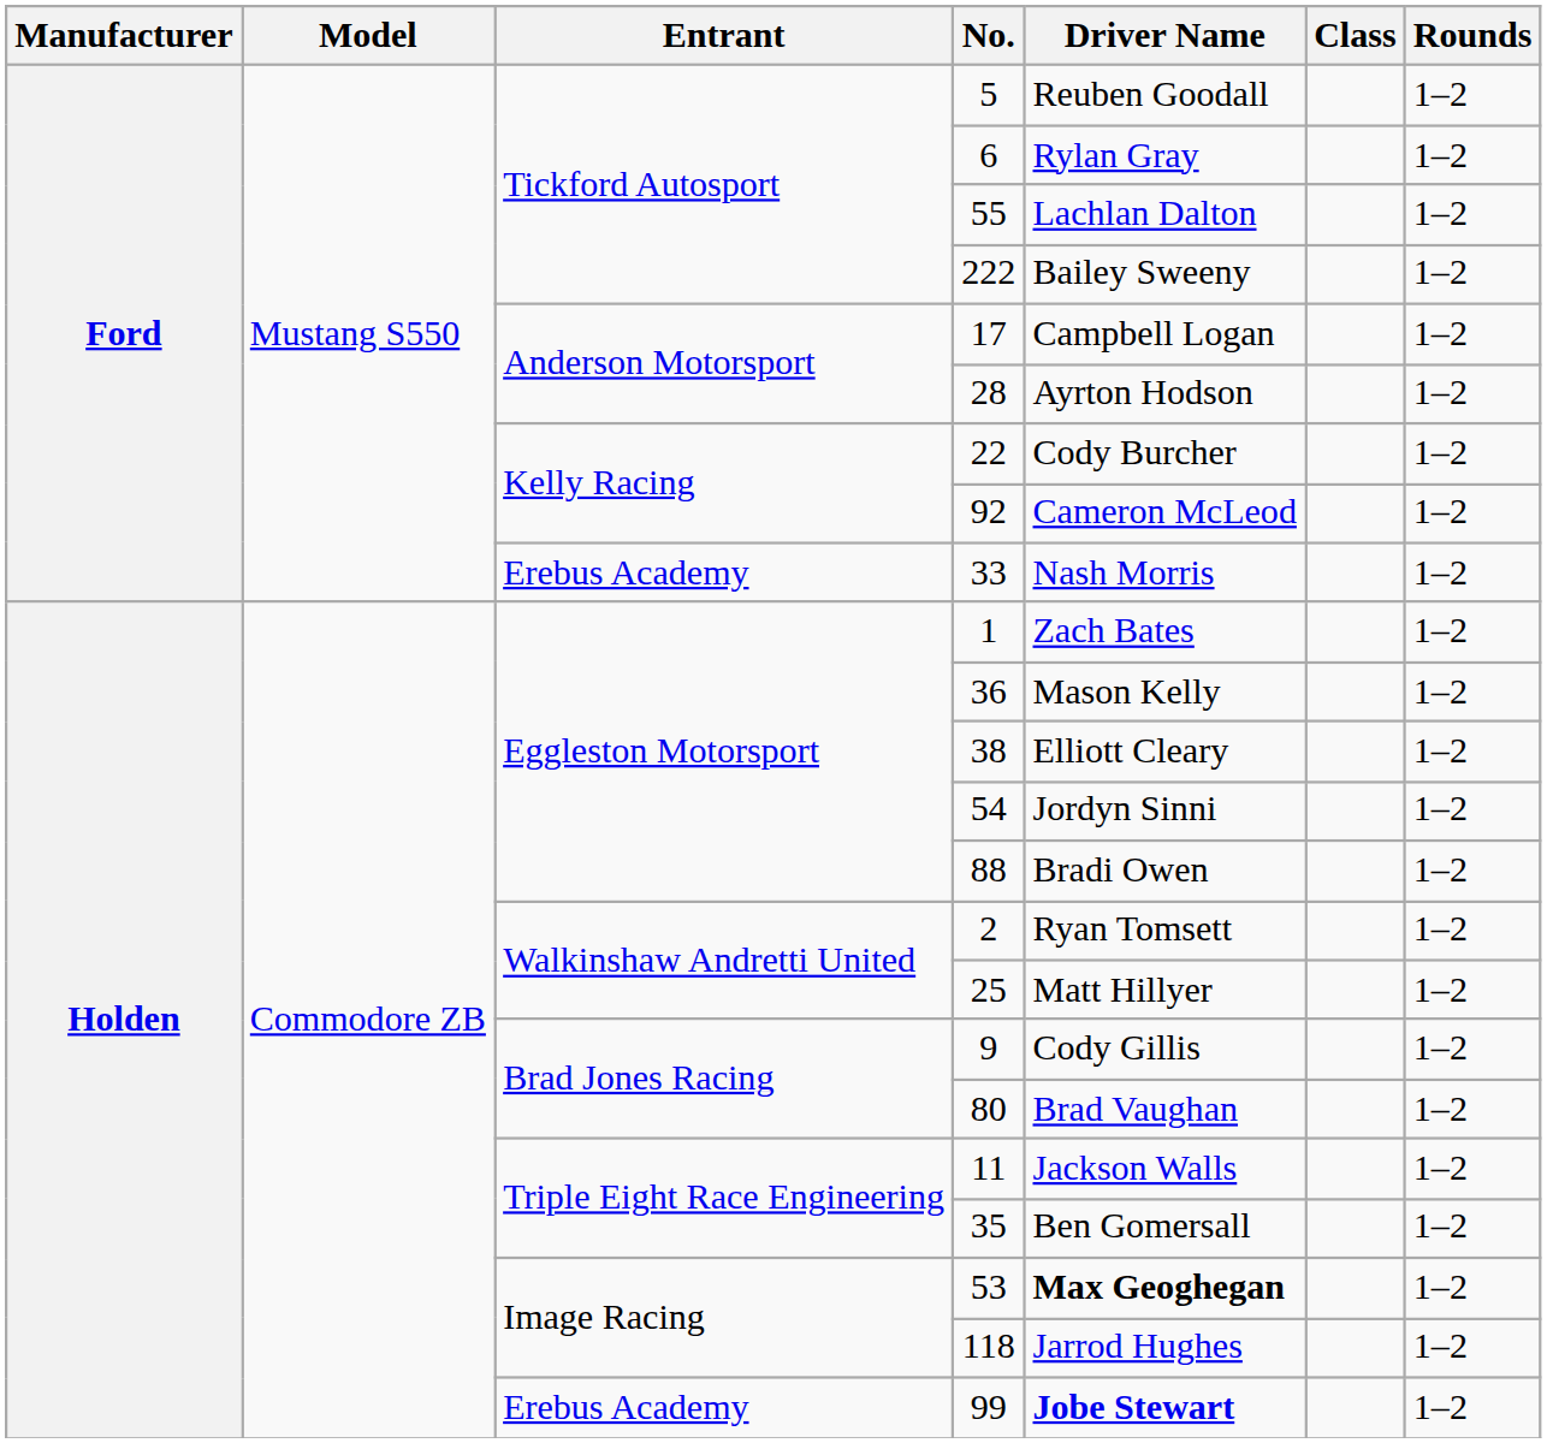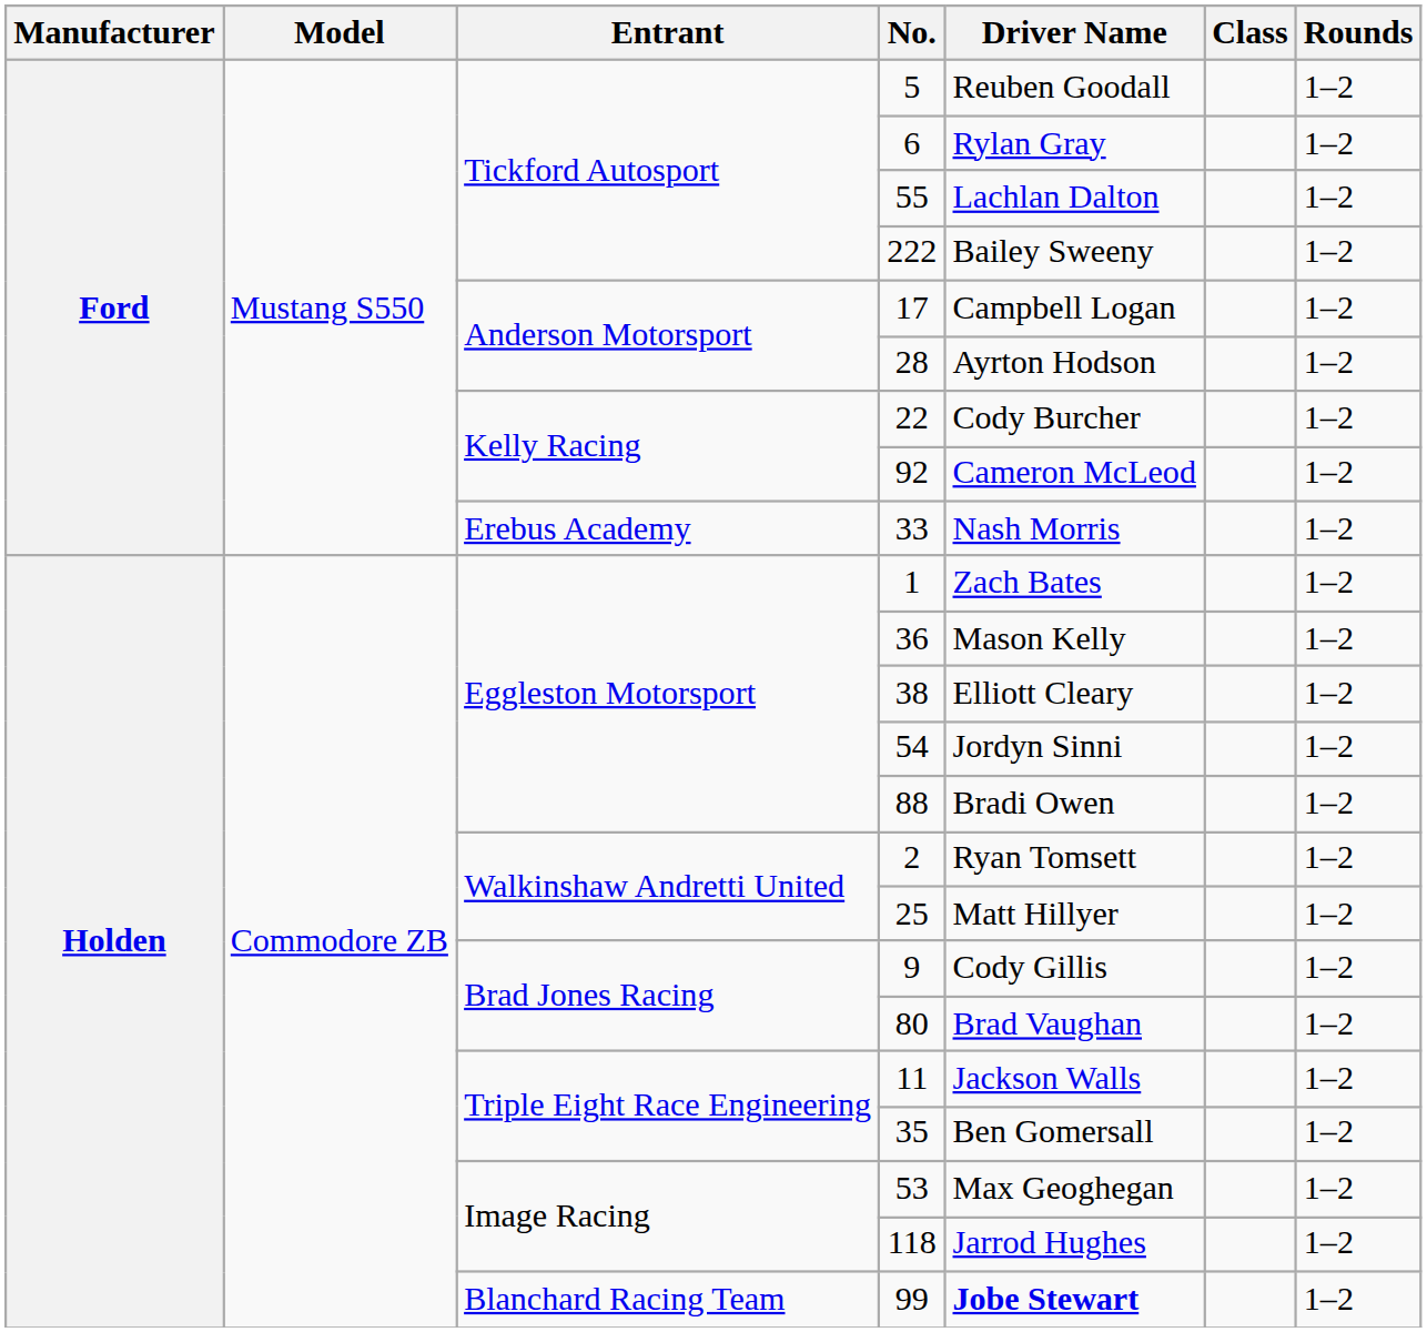 <table class="wikitable" style=font-size:85%;>
 <tr>
 <th>Manufacturer</th>
 <th>Model</th>
 <th>Entrant</th>
 <th>No.</th>
 <th>Driver Name</th>
 <th>Class</th>
 <th>Rounds</th>
 </tr>
 <tr>
 <th rowspan="9"><a href='#'>Ford</a></th>
 <td rowspan="9"><a href='#'>Mustang S550</a></td>
 <td rowspan="4"><a href='#'>Tickford Autosport</a></td>
 <td align=center>5</td>
 <td> Reuben Goodall</td>
 <td></td>
 <td>1–2</td>
 </tr>
 <tr>
 <td align=center>6</td>
 <td> <a href='#'>Rylan Gray</a></td>
 <td></td>
 <td>1–2</td>
 </tr>
 <tr>
 <td align=center>55</td>
 <td> <a href='#'>Lachlan Dalton</a></td>
 <td></td>
 <td>1–2</td>
 </tr>
 <tr>
 <td align=center>222</td>
 <td> Bailey Sweeny</td>
 <td></td>
 <td>1–2</td>
 </tr>
 <tr>
 <td rowspan="2"><a href='#'>Anderson Motorsport</a></td>
 <td align=center>17</td>
 <td> Campbell Logan</td>
 <td align="center"></td>
 <td>1–2</td>
 </tr>
 <tr>
 <td align=center>28</td>
 <td> Ayrton Hodson</td>
 <td align="center"></td>
 <td>1–2</td>
 </tr>
 <tr>
 <td rowspan="2"><a href='#'>Kelly Racing</a></td>
 <td align="center">22</td>
 <td> Cody Burcher</td>
 <td></td>
 <td>1–2</td>
 </tr>
 <tr>
 <td align="center">92</td>
 <td> <a href='#'>Cameron McLeod</a></td>
 <td></td>
 <td>1–2</td>
 </tr>
 <tr>
 <td><a href='#'>Erebus Academy</a></td>
 <td align="center">33</td>
 <td> <a href='#'>Nash Morris</a></td>
 <td align="center"></td>
 <td>1–2</td>
 </tr>
 <tr>
 <th rowspan="14"><a href='#'>Holden</a></th>
 <td rowspan="14"><a href='#'>Commodore ZB</a></td>
 <td rowspan="5"><a href='#'>Eggleston Motorsport</a></td>
 <td align="center">1</td>
 <td> <a href='#'>Zach Bates</a></td>
 <td></td>
 <td>1–2</td>
 </tr>
 <tr>
 <td align=center>36</td>
 <td> Mason Kelly</td>
 <td align=center></td>
 <td>1–2</td>
 </tr>
 <tr>
 <td align="center">38</td>
 <td> Elliott Cleary</td>
 <td></td>
 <td>1–2</td>
 </tr>
 <tr>
 <td align="center">54</td>
 <td> Jordyn Sinni</td>
 <td></td>
 <td>1–2</td>
 </tr>
 <tr>
 <td align=center>88</td>
 <td> Bradi Owen</td>
 <td align="center"></td>
 <td>1–2</td>
 </tr>
 <tr>
 <td rowspan="2"><a href='#'>Walkinshaw Andretti United</a></td>
 <td align="center">2</td>
 <td> Ryan Tomsett </td>
 <td></td>
 <td>1–2</td>
 </tr>
 <tr>
 <td align="center">25</td>
 <td> Matt Hillyer</td>
 <td align="center"></td>
 <td>1–2</td>
 </tr>
 <tr>
 <td rowspan="2"><a href='#'>Brad Jones Racing</a></td>
 <td align="center">9</td>
 <td> Cody Gillis</td>
 <td></td>
 <td>1–2</td>
 </tr>
 <tr>
 <td align="center">80</td>
 <td> <a href='#'>Brad Vaughan</a></td>
 <td></td>
 <td>1–2</td>
 </tr>
 <tr>
 <td rowspan="2"><a href='#'>Triple Eight Race Engineering</a></td>
 <td align=center>11</td>
 <td> <a href='#'>Jackson Walls</a></td>
 <td align=center></td>
 <td>1–2</td>
 </tr>
 <tr>
 <td align=center>35</td>
 <td> Ben Gomersall</td>
 <td align=center></td>
 <td>1–2</td>
 </tr>
 <tr>
 <td rowspan="2">Image Racing</td>
 <td align="center">53</td>
-<td><strong> Max Geoghegan</strong></td>
+<td> Max Geoghegan</td>
 <td align="center"></td>
 <td>1–2</td>
 </tr>
 <tr>
 <td align="center">118</td>
 <td> <a href='#'>Jarrod Hughes</a></td>
 <td></td>
 <td>1–2</td>
 </tr>
 <tr>
-<td><a href='#'>Erebus Academy</a></td>
+<td><a href='#'>Blanchard Racing Team</a></td>
 <td align="center">99</td>
 <td><strong> <a href='#'>Jobe Stewart</a></strong></td>
 <td></td>
 <td>1–2</td>
 </tr>
 </table>
